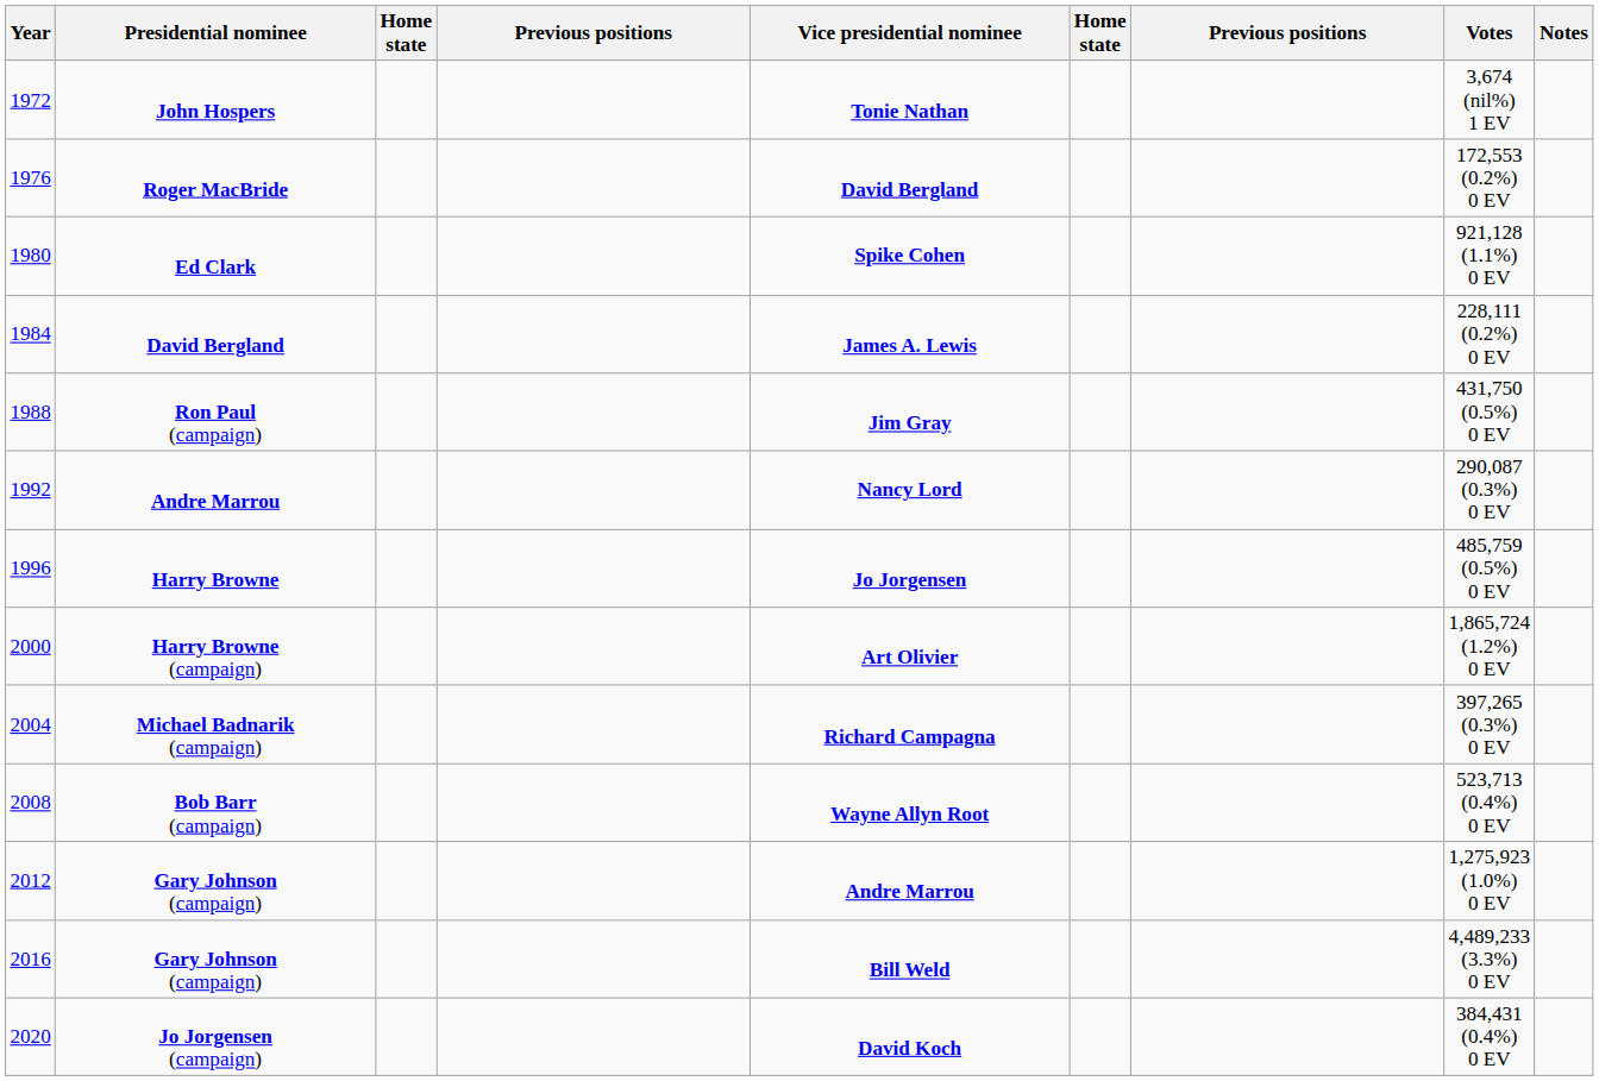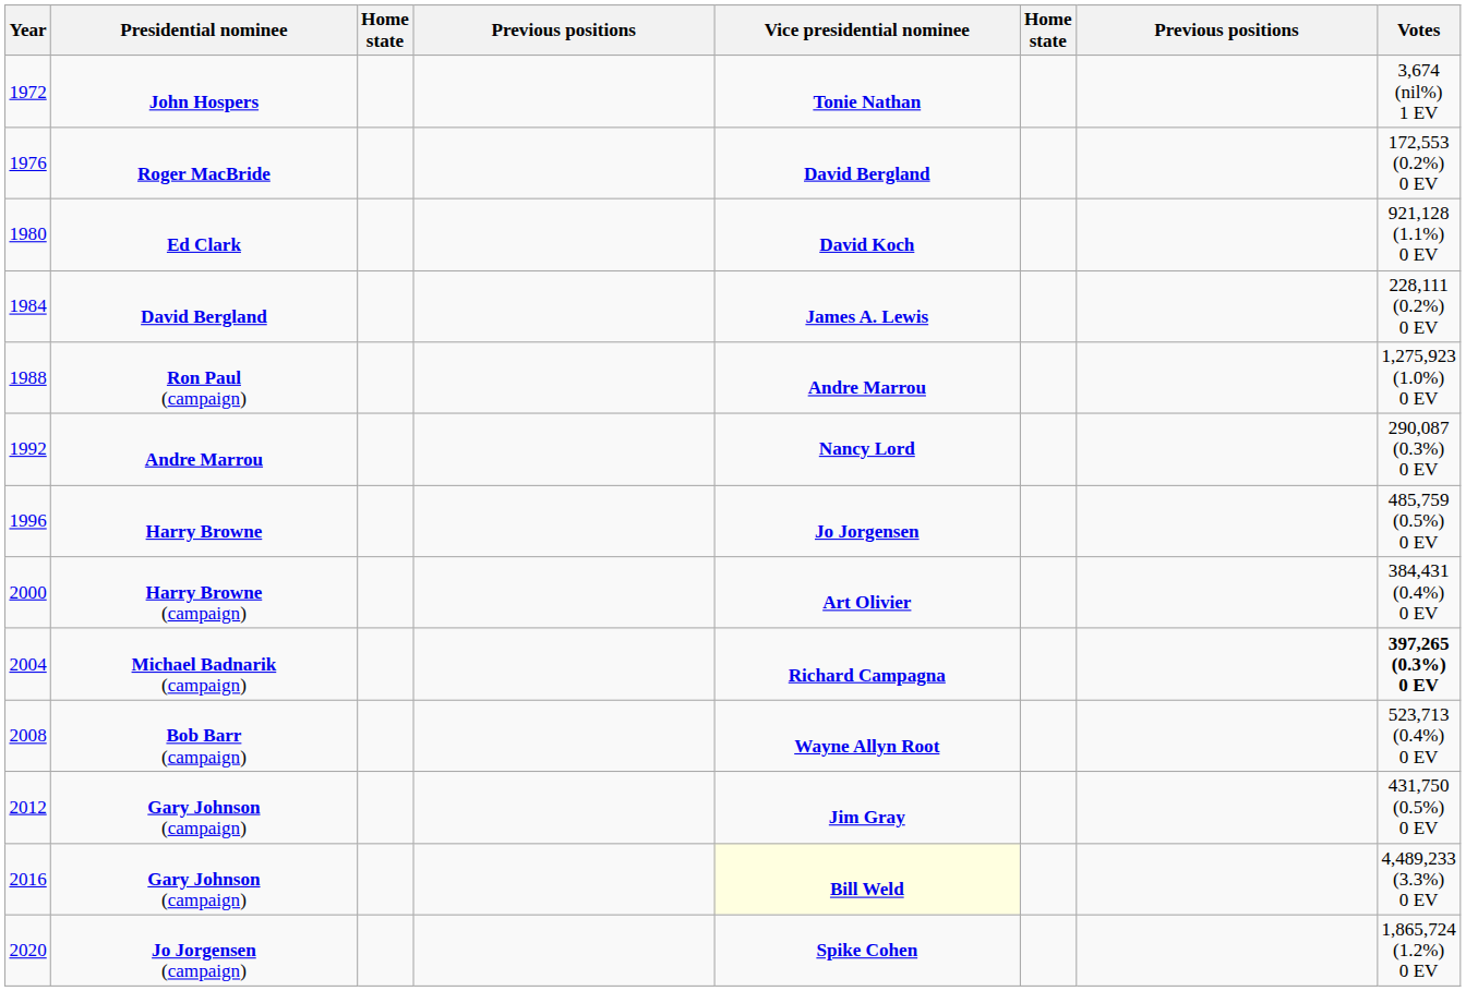 <table class="wikitable" style="text-align:center">
 <tr>
 <th>Year</th>
 <th width=300>Presidential nominee</th>
 <th>Home state</th>
 <th width=300>Previous positions</th>
 <th width=300>Vice presidential nominee</th>
 <th>Home state</th>
 <th width=300>Previous positions</th>
 <th>Votes</th>
-<th>Notes</th>
 </tr>
 <tr>
 <td><a href='#'>1972</a></td>
 <td><br><strong><a href='#'>John Hospers</a></strong></td>
 <td></td>
 <td></td>
 <td><br><strong><a href='#'>Tonie Nathan</a></strong></td>
 <td></td>
 <td></td>
 <td>3,674 (nil%)<br>1 EV</td>
-<td></td>
 </tr>
 <tr>
 <td><a href='#'>1976</a></td>
 <td><br><strong><a href='#'>Roger MacBride</a></strong></td>
 <td></td>
 <td></td>
 <td><br><strong><a href='#'>David Bergland</a></strong></td>
 <td></td>
 <td></td>
 <td>172,553 (0.2%)<br>0 EV</td>
-<td></td>
 </tr>
 <tr>
 <td><a href='#'>1980</a></td>
 <td><br><strong><a href='#'>Ed Clark</a></strong></td>
 <td></td>
 <td></td>
-<td valign="top"><br><strong><a href='#'>Spike Cohen</a></strong></td>
+<td><br><strong><a href='#'>David Koch</a></strong></td>
 <td></td>
 <td></td>
 <td>921,128 (1.1%)<br>0 EV</td>
-<td></td>
 </tr>
 <tr>
 <td><a href='#'>1984</a></td>
 <td><br><strong><a href='#'>David Bergland</a></strong></td>
 <td></td>
 <td></td>
 <td><br><strong><a href='#'>James A. Lewis</a></strong></td>
 <td></td>
 <td></td>
 <td>228,111 (0.2%)<br>0 EV</td>
-<td></td>
 </tr>
 <tr>
 <td><a href='#'>1988</a></td>
 <td><br><strong><a href='#'>Ron Paul</a></strong><br>(<a href='#'>campaign</a>)</td>
 <td></td>
 <td></td>
-<td><br><strong><a href='#'>Jim Gray</a></strong></td>
+<td><br><strong><a href='#'>Andre Marrou</a></strong></td>
 <td></td>
 <td></td>
-<td>431,750 (0.5%)<br>0 EV</td>
-<td></td>
+<td>1,275,923 (1.0%)<br>0 EV</td>
 </tr>
 <tr>
 <td><a href='#'>1992</a></td>
 <td><br><strong><a href='#'>Andre Marrou</a></strong></td>
 <td></td>
 <td></td>
 <td><strong><a href='#'>Nancy Lord</a></strong></td>
 <td></td>
 <td></td>
 <td>290,087 (0.3%)<br>0 EV</td>
-<td></td>
 </tr>
 <tr>
 <td><a href='#'>1996</a></td>
 <td><br><strong><a href='#'>Harry Browne</a></strong></td>
 <td></td>
 <td></td>
 <td><br><strong><a href='#'>Jo Jorgensen</a></strong></td>
 <td></td>
 <td></td>
 <td>485,759 (0.5%)<br>0 EV</td>
-<td></td>
 </tr>
 <tr>
 <td><a href='#'>2000</a></td>
 <td><br><strong><a href='#'>Harry Browne</a></strong><br>(<a href='#'>campaign</a>)</td>
 <td></td>
 <td></td>
 <td><br><strong><a href='#'>Art Olivier</a></strong></td>
 <td></td>
 <td></td>
-<td>1,865,724 (1.2%)<br>0 EV</td>
-<td></td>
+<td>384,431 (0.4%)<br>0 EV</td>
 </tr>
 <tr>
 <td><a href='#'>2004</a></td>
 <td><br><strong><a href='#'>Michael Badnarik</a></strong><br>(<a href='#'>campaign</a>)</td>
 <td></td>
 <td></td>
 <td><br><strong><a href='#'>Richard Campagna</a></strong></td>
 <td></td>
 <td></td>
-<td>397,265 (0.3%)<br>0 EV</td>
-<td></td>
+<td><strong>397,265 (0.3%)<br>0 EV</strong></td>
 </tr>
 <tr>
 <td><a href='#'>2008</a></td>
 <td><br><strong><a href='#'>Bob Barr</a></strong><br>(<a href='#'>campaign</a>)</td>
 <td></td>
 <td></td>
 <td><br><strong><a href='#'>Wayne Allyn Root</a></strong></td>
 <td></td>
 <td></td>
 <td>523,713 (0.4%)<br>0 EV</td>
-<td></td>
 </tr>
 <tr>
 <td><a href='#'>2012</a></td>
 <td><br><strong><a href='#'>Gary Johnson</a></strong><br>(<a href='#'>campaign</a>)</td>
 <td></td>
 <td></td>
-<td><br><strong><a href='#'>Andre Marrou</a></strong></td>
+<td><br><strong><a href='#'>Jim Gray</a></strong></td>
 <td></td>
 <td></td>
-<td>1,275,923 (1.0%)<br>0 EV</td>
-<td></td>
+<td>431,750 (0.5%)<br>0 EV</td>
 </tr>
 <tr>
 <td><a href='#'>2016</a></td>
 <td><br><strong><a href='#'>Gary Johnson</a></strong><br>(<a href='#'>campaign</a>)</td>
 <td></td>
 <td></td>
-<td><br><strong><a href='#'>Bill Weld</a></strong></td>
+<td style="background: lightyellow;"><br><strong><a href='#'>Bill Weld</a></strong></td>
 <td></td>
 <td></td>
 <td>4,489,233 (3.3%)<br>0 EV<br></td>
-<td></td>
 </tr>
 <tr>
 <td><a href='#'>2020</a></td>
 <td><br><strong><a href='#'>Jo Jorgensen</a></strong><br>(<a href='#'>campaign</a>)</td>
 <td></td>
 <td></td>
-<td><br><strong><a href='#'>David Koch</a></strong></td>
+<td valign="top"><br><strong><a href='#'>Spike Cohen</a></strong></td>
 <td></td>
 <td></td>
-<td>384,431 (0.4%)<br>0 EV</td>
-<td></td>
+<td>1,865,724 (1.2%)<br>0 EV</td>
 </tr>
 </table>
